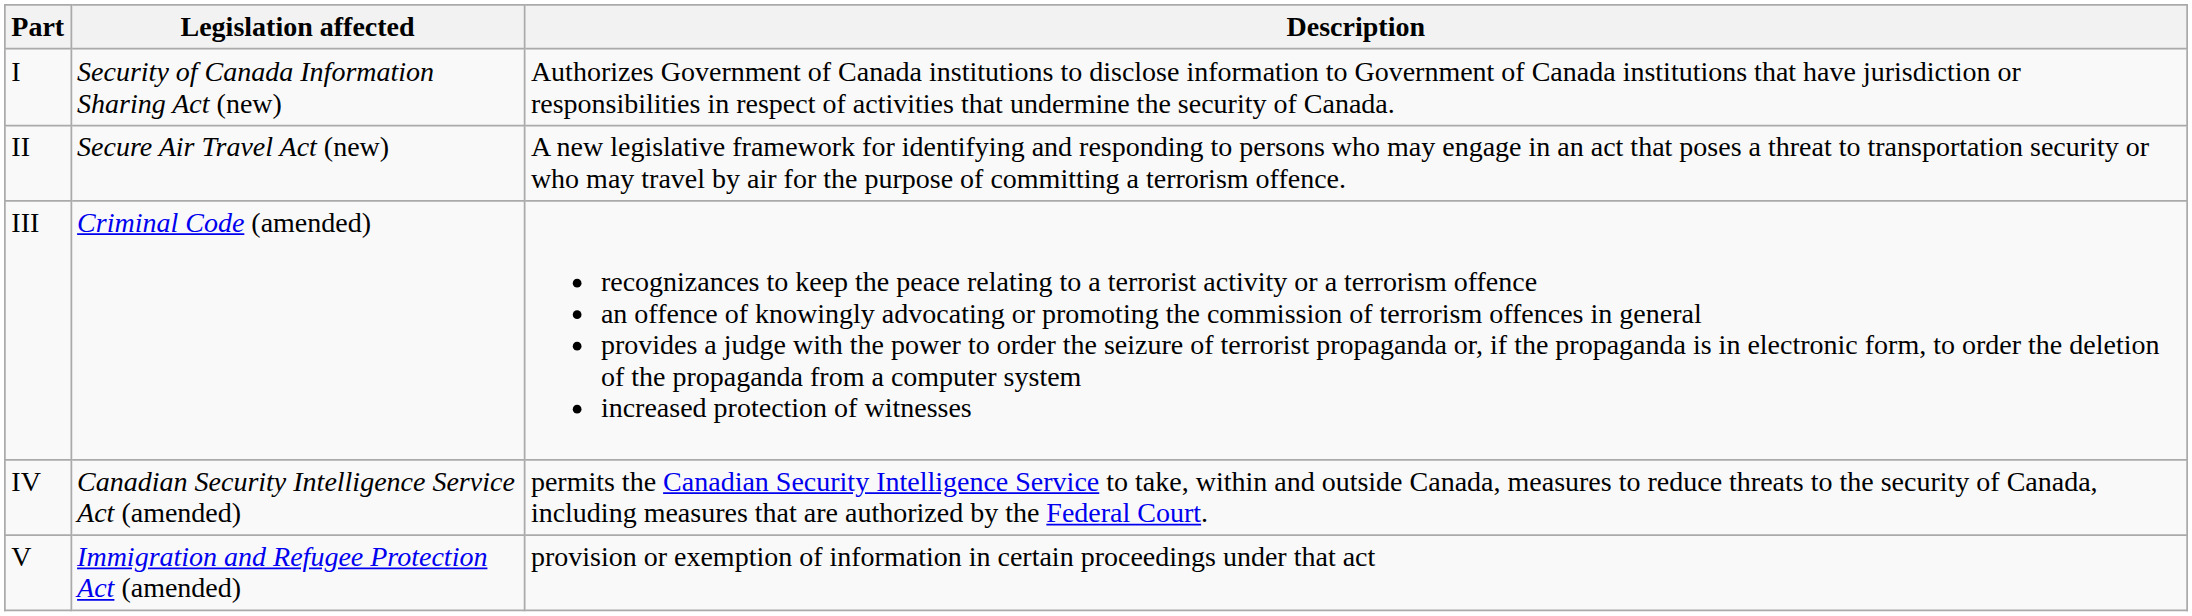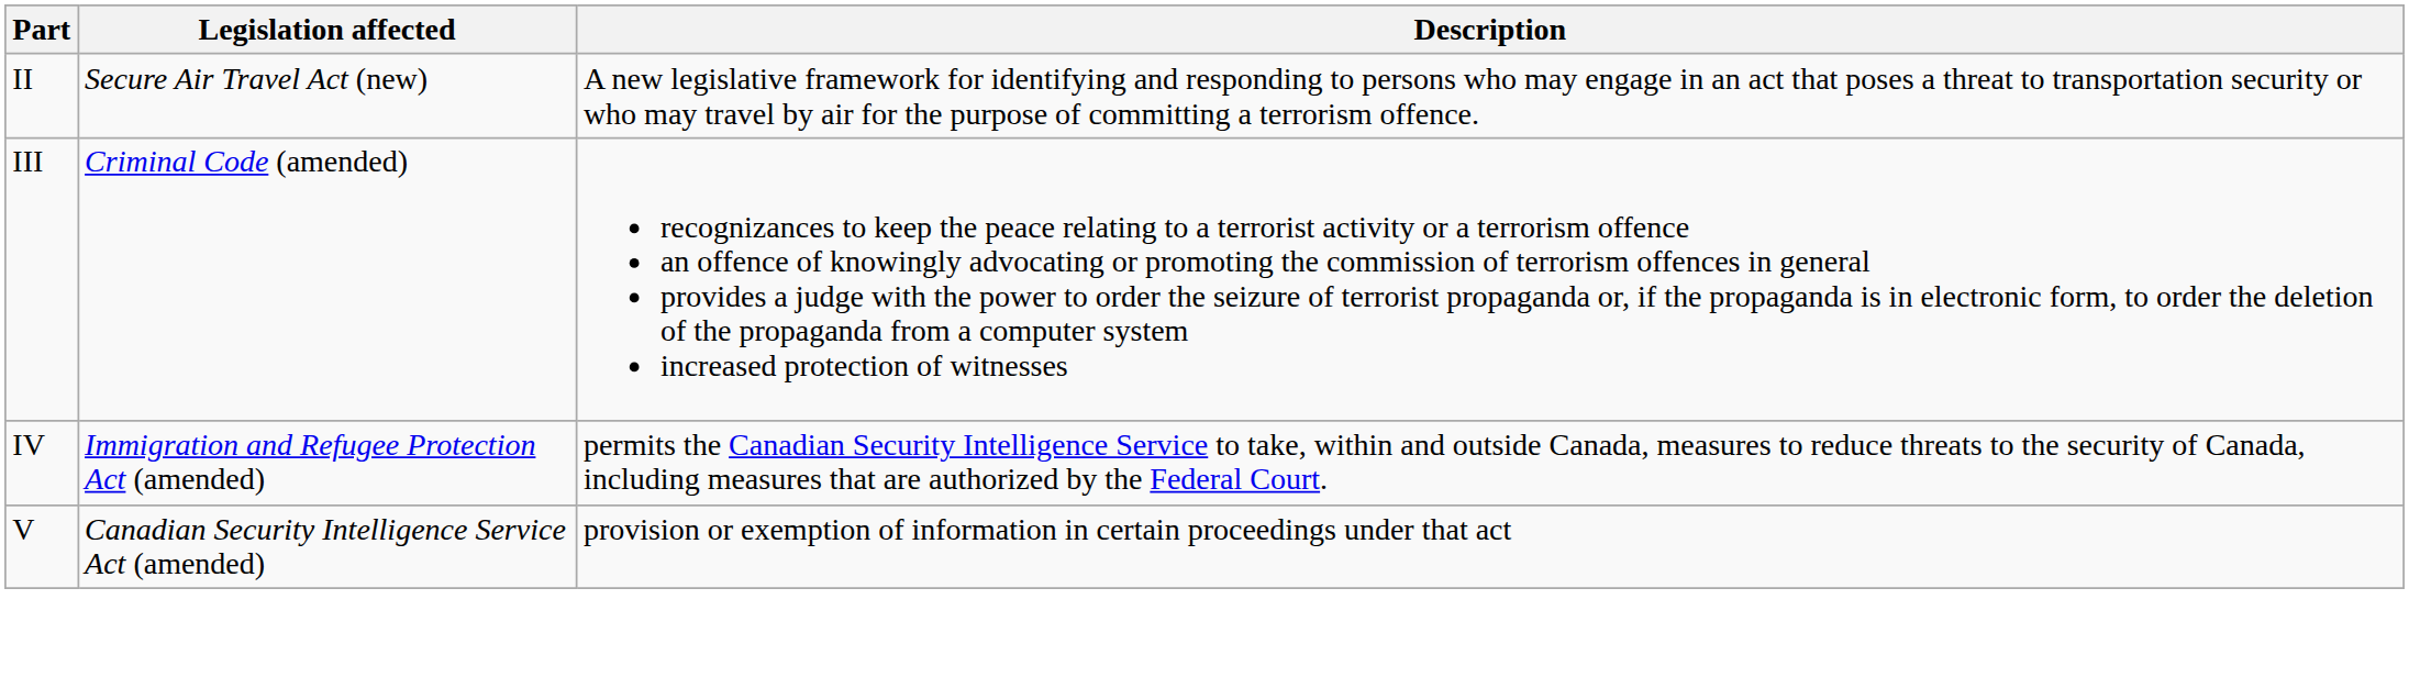 <table class="wikitable">
 <tr>
 <th>Part</th>
 <th>Legislation affected</th>
 <th>Description</th>
-</tr>
-<tr valign="top">
-<td>I</td>
-<td><em>Security of Canada Information Sharing Act</em> (new)</td>
-<td>Authorizes Government of Canada institutions to disclose information to Government of Canada institutions that have jurisdiction or responsibilities in respect of activities that undermine the security of Canada.</td>
 </tr>
 <tr valign="top">
 <td>II</td>
 <td><em>Secure Air Travel Act</em> (new)</td>
 <td>A new legislative framework for identifying and responding to persons who may engage in an act that poses a threat to transportation security or who may travel by air for the purpose of committing a terrorism offence.</td>
 </tr>
 <tr valign="top">
 <td>III</td>
 <td><a href='#'><em>Criminal Code</em></a> (amended)</td>
 <td><br><ul><li>recognizances to keep the peace relating to a terrorist activity or a terrorism offence</li><li>an offence of knowingly advocating or promoting the commission of terrorism offences in general</li><li>provides a judge with the power to order the seizure of terrorist propaganda or, if the propaganda is in electronic form, to order the deletion of the propaganda from a computer system</li><li>increased protection of witnesses</li></ul></td>
 </tr>
 <tr valign="top">
 <td>IV</td>
-<td><em>Canadian Security Intelligence Service Act</em> (amended)</td>
+<td><em><a href='#'>Immigration and Refugee Protection Act</a></em> (amended)</td>
 <td>permits the <a href='#'>Canadian Security Intelligence Service</a> to take, within and outside Canada, measures to reduce threats to the security of Canada, including measures that are authorized by the <a href='#'>Federal Court</a>.</td>
 </tr>
 <tr valign="top">
 <td>V</td>
-<td><em><a href='#'>Immigration and Refugee Protection Act</a></em> (amended)</td>
+<td><em>Canadian Security Intelligence Service Act</em> (amended)</td>
 <td>provision or exemption of information in certain proceedings under that act</td>
 </tr>
 </table>
